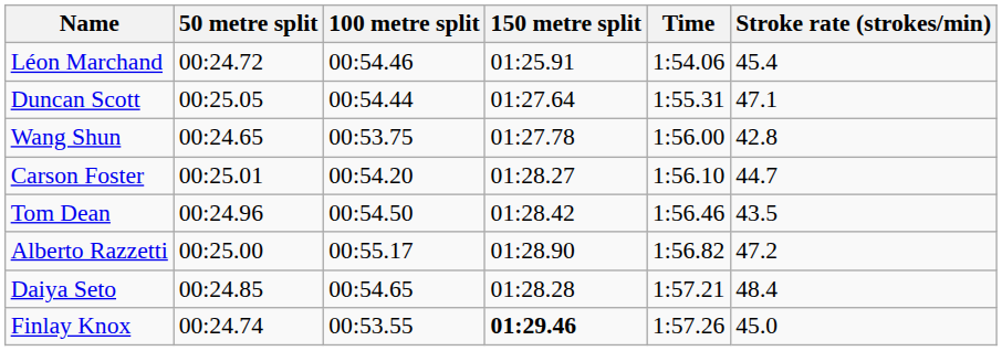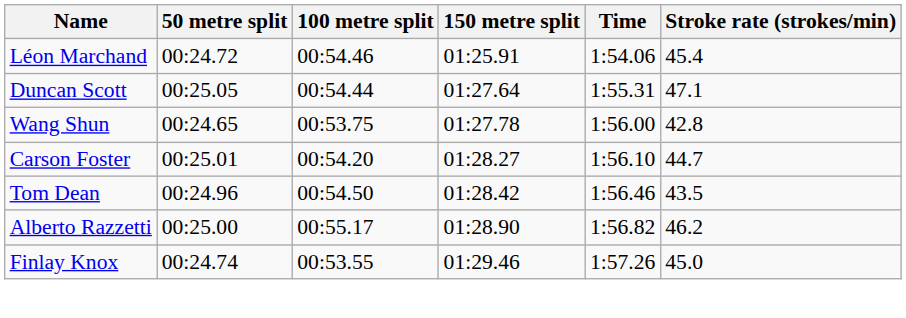 <table class="wikitable sortable mw-collapsible">
 <tr>
 <th scope="col">Name</th>
 <th scope="col">50 metre split</th>
 <th scope="col">100 metre split</th>
 <th scope="col">150 metre split</th>
 <th scope="col">Time</th>
 <th scope="col">Stroke rate (strokes/min)</th>
 </tr>
 <tr>
 <td><a href='#'>Léon Marchand</a></td>
 <td>00:24.72</td>
 <td>00:54.46</td>
 <td>01:25.91</td>
 <td>1:54.06</td>
 <td>45.4</td>
 </tr>
 <tr>
 <td><a href='#'>Duncan Scott</a></td>
 <td>00:25.05</td>
 <td>00:54.44</td>
 <td>01:27.64</td>
 <td>1:55.31</td>
 <td>47.1</td>
 </tr>
 <tr>
 <td><a href='#'>Wang Shun</a></td>
 <td>00:24.65</td>
 <td>00:53.75</td>
 <td>01:27.78</td>
 <td>1:56.00</td>
 <td>42.8</td>
 </tr>
 <tr>
 <td><a href='#'>Carson Foster</a></td>
 <td>00:25.01</td>
 <td>00:54.20</td>
 <td>01:28.27</td>
 <td>1:56.10</td>
 <td>44.7</td>
 </tr>
 <tr>
 <td><a href='#'>Tom Dean</a></td>
 <td>00:24.96</td>
 <td>00:54.50</td>
 <td>01:28.42</td>
 <td>1:56.46</td>
 <td>43.5</td>
 </tr>
 <tr>
 <td><a href='#'>Alberto Razzetti</a></td>
 <td>00:25.00</td>
 <td>00:55.17</td>
 <td>01:28.90</td>
 <td>1:56.82</td>
-<td>47.2</td>
-</tr>
-<tr>
-<td><a href='#'>Daiya Seto</a></td>
-<td>00:24.85</td>
-<td>00:54.65</td>
-<td>01:28.28</td>
-<td>1:57.21</td>
-<td>48.4</td>
+<td>46.2</td>
 </tr>
 <tr>
 <td><a href='#'>Finlay Knox</a></td>
 <td>00:24.74</td>
 <td>00:53.55</td>
-<td><strong>01:29.46</strong></td>
+<td>01:29.46</td>
 <td>1:57.26</td>
 <td>45.0</td>
 </tr>
 </table>
